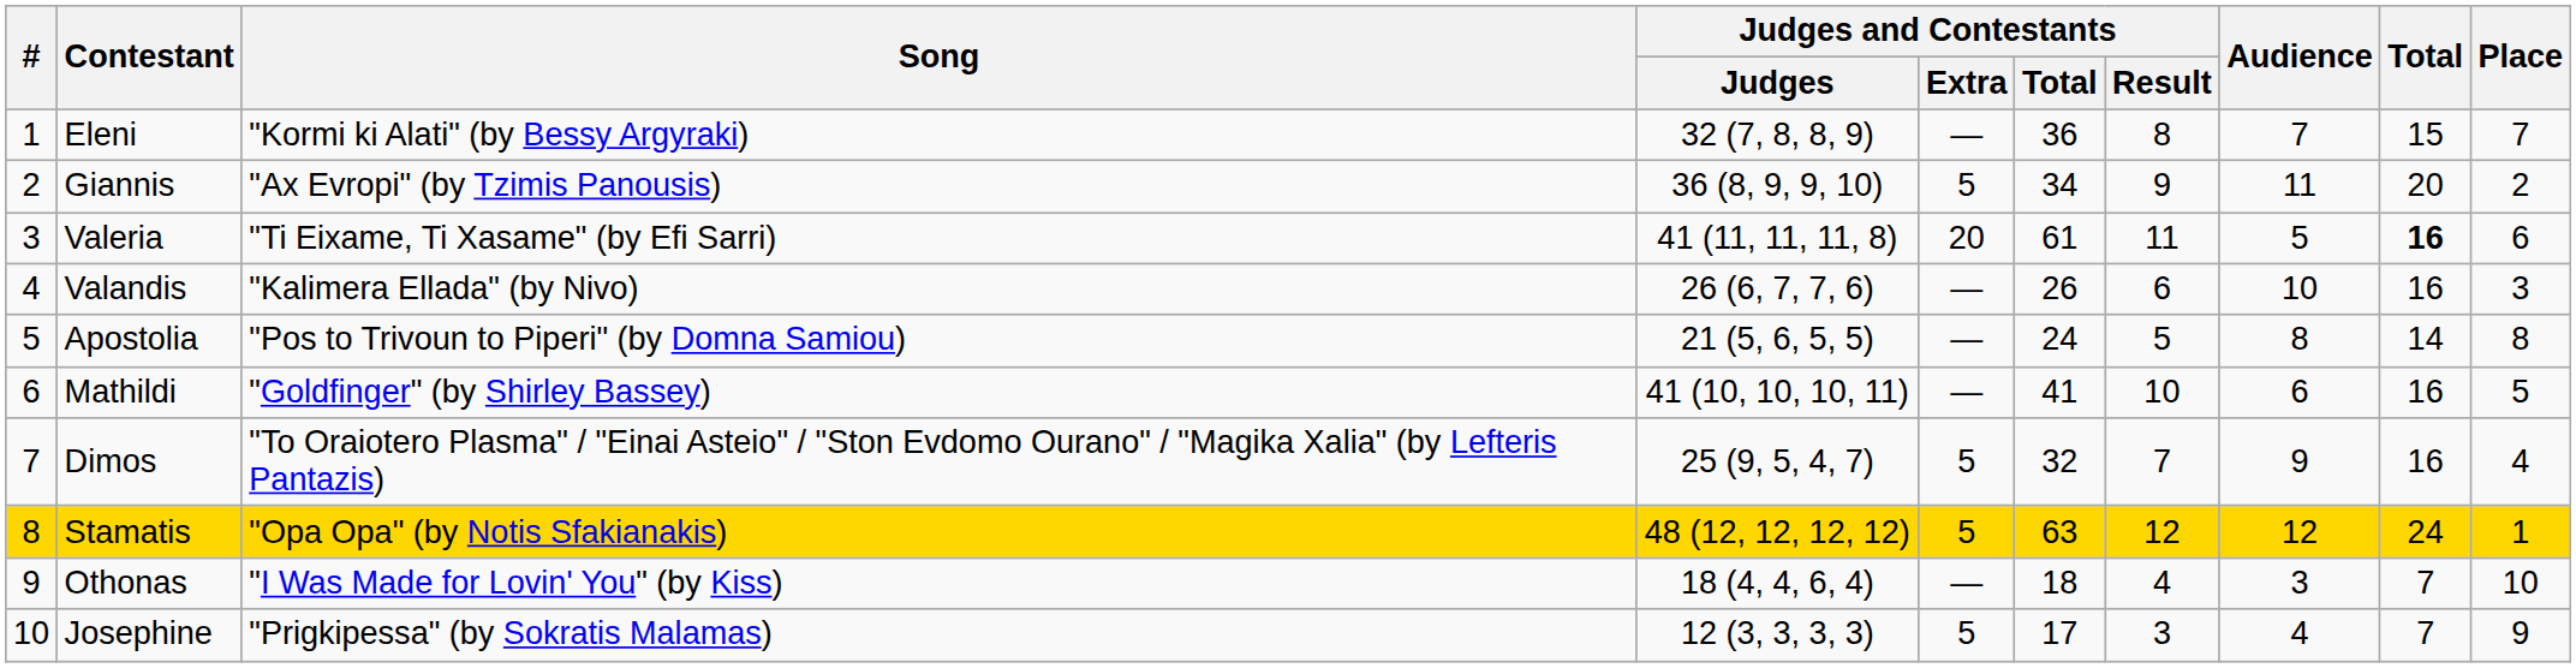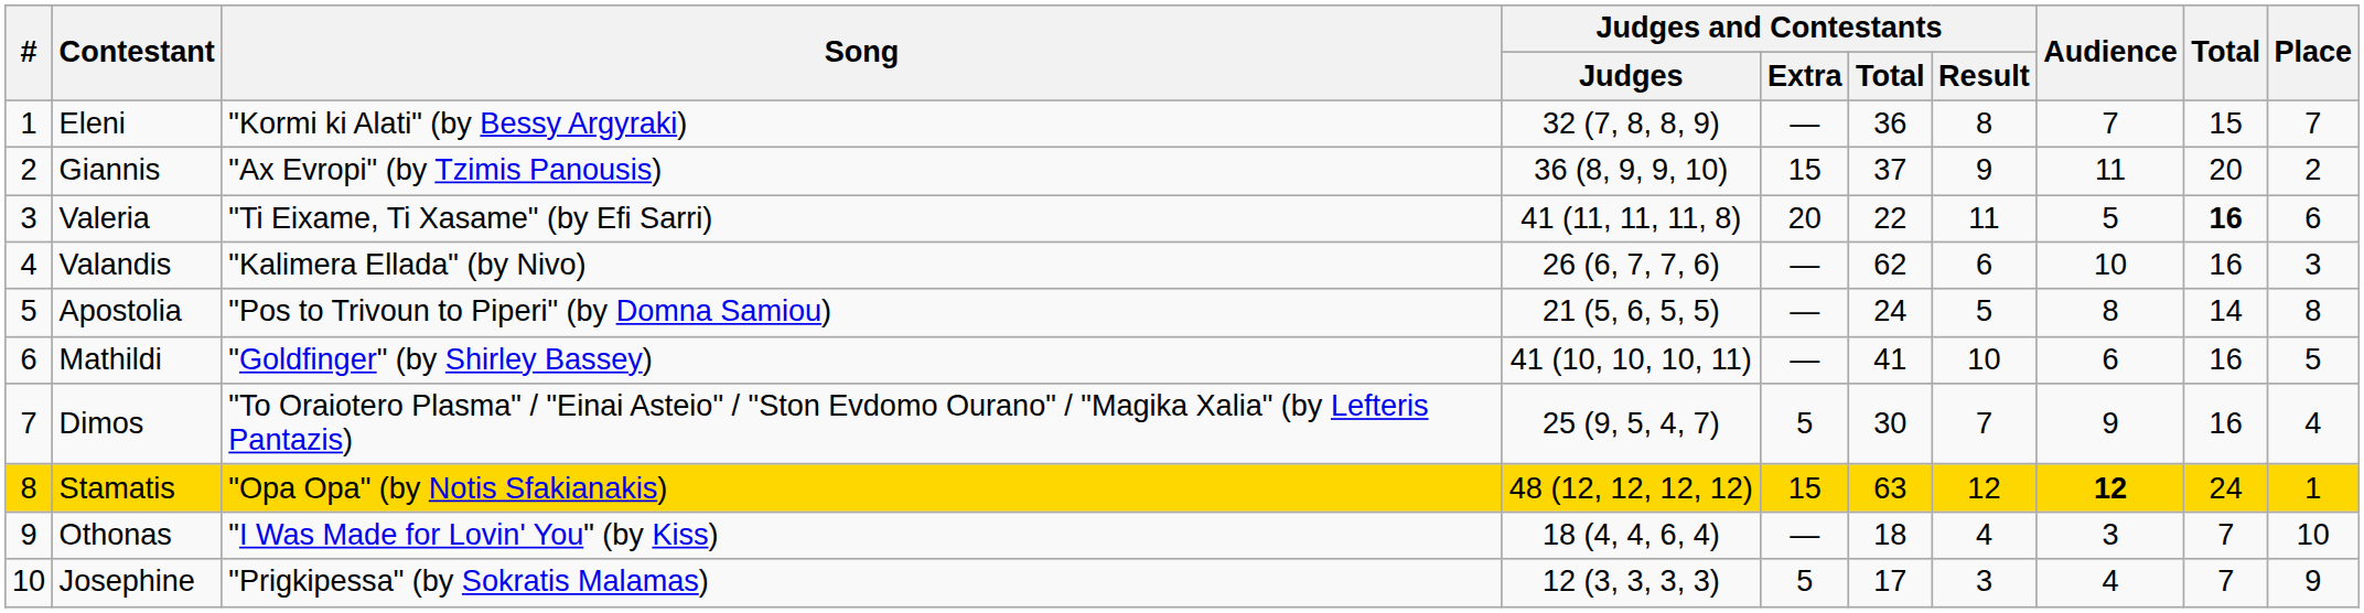 <table class="sortable wikitable" style="text-align:center;" width="100%">
 <tr>
 <th rowspan="2">#</th>
 <th rowspan="2">Contestant</th>
 <th rowspan="2">Song</th>
 <th colspan="4">Judges and Contestants</th>
 <th rowspan="2">Audience</th>
 <th rowspan="2">Total</th>
 <th rowspan="2">Place</th>
 </tr>
 <tr>
 <th width="11%">Judges</th>
 <th>Extra</th>
 <th>Total</th>
 <th>Result</th>
 </tr>
 <tr>
 <td>1</td>
 <td align="left">Eleni</td>
 <td align="left">"Kormi ki Alati" (by <a href='#'>Bessy Argyraki</a>)</td>
 <td>32 (7, 8, 8, 9)</td>
 <td>—</td>
 <td>36</td>
 <td>8</td>
 <td>7</td>
 <td>15</td>
 <td>7</td>
 </tr>
 <tr>
 <td>2</td>
 <td align="left">Giannis</td>
 <td align="left">"Ax Evropi" (by <a href='#'>Tzimis Panousis</a>)</td>
 <td>36 (8, 9, 9, 10)</td>
-<td>5</td>
-<td>34</td>
+<td>15</td>
+<td>37</td>
 <td>9</td>
 <td>11</td>
 <td>20</td>
 <td>2</td>
 </tr>
 <tr>
 <td>3</td>
 <td align="left">Valeria</td>
 <td align="left">"Ti Eixame, Ti Xasame" (by Efi Sarri)</td>
 <td>41 (11, 11, 11, 8)</td>
 <td>20</td>
-<td>61</td>
+<td>22</td>
 <td>11</td>
 <td>5</td>
 <td><strong>16</strong></td>
 <td>6</td>
 </tr>
 <tr>
 <td>4</td>
 <td align="left">Valandis</td>
 <td align="left">"Kalimera Ellada" (by Nivo)</td>
 <td>26 (6, 7, 7, 6)</td>
 <td>—</td>
-<td>26</td>
+<td>62</td>
 <td>6</td>
 <td>10</td>
 <td>16</td>
 <td>3</td>
 </tr>
 <tr>
 <td>5</td>
 <td align="left">Apostolia</td>
 <td align="left">"Pos to Trivoun to Piperi" (by <a href='#'>Domna Samiou</a>)</td>
 <td>21 (5, 6, 5, 5)</td>
 <td>—</td>
 <td>24</td>
 <td>5</td>
 <td>8</td>
 <td>14</td>
 <td>8</td>
 </tr>
 <tr>
 <td>6</td>
 <td align="left">Mathildi</td>
 <td align="left">"<a href='#'>Goldfinger</a>" (by <a href='#'>Shirley Bassey</a>)</td>
 <td>41 (10, 10, 10, 11)</td>
 <td>—</td>
 <td>41</td>
 <td>10</td>
 <td>6</td>
 <td>16</td>
 <td>5</td>
 </tr>
 <tr>
 <td>7</td>
 <td align="left">Dimos</td>
 <td align="left">"To Oraiotero Plasma" / "Einai Asteio" / "Ston Evdomo Ourano" / "Magika Xalia" (by <a href='#'>Lefteris Pantazis</a>)</td>
 <td>25 (9, 5, 4, 7)</td>
 <td>5</td>
-<td>32</td>
+<td>30</td>
 <td>7</td>
 <td>9</td>
 <td>16</td>
 <td>4</td>
 </tr>
 <tr bgcolor="gold">
 <td>8</td>
 <td align="left">Stamatis</td>
 <td align="left">"Opa Opa" (by <a href='#'>Notis Sfakianakis</a>)</td>
 <td>48 (12, 12, 12, 12)</td>
-<td>5</td>
+<td>15</td>
 <td>63</td>
 <td>12</td>
-<td>12</td>
+<td><strong>12</strong></td>
 <td>24</td>
 <td>1</td>
 </tr>
 <tr>
 <td>9</td>
 <td align="left">Othonas</td>
 <td align="left">"<a href='#'>I Was Made for Lovin' You</a>" (by <a href='#'>Kiss</a>)</td>
 <td>18 (4, 4, 6, 4)</td>
 <td>—</td>
 <td>18</td>
 <td>4</td>
 <td>3</td>
 <td>7</td>
 <td>10</td>
 </tr>
 <tr>
 <td>10</td>
 <td align="left">Josephine</td>
 <td align="left">"Prigkipessa" (by <a href='#'>Sokratis Malamas</a>)</td>
 <td>12 (3, 3, 3, 3)</td>
 <td>5</td>
 <td>17</td>
 <td>3</td>
 <td>4</td>
 <td>7</td>
 <td>9</td>
 </tr>
 </table>
